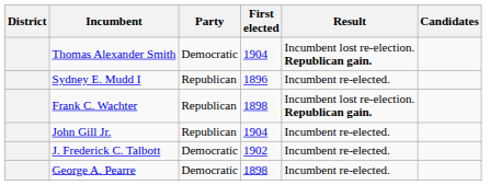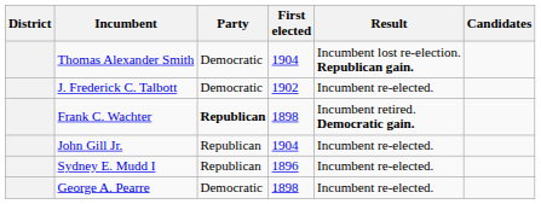 <table class=wikitable>
 <tr>
 <th>District</th>
 <th>Incumbent</th>
 <th>Party</th>
 <th>First<br>elected</th>
 <th>Result</th>
 <th>Candidates</th>
 </tr>
 <tr>
 <th></th>
 <td><a href='#'>Thomas Alexander Smith</a></td>
 <td>Democratic</td>
 <td><a href='#'>1904</a></td>
 <td>Incumbent lost re-election.<br>  <strong>Republican gain.</strong></td>
 <td nowrap></td>
 </tr>
 <tr>
 <th></th>
-<td><a href='#'>Sydney E. Mudd I</a></td>
-<td>Republican</td>
-<td><a href='#'>1896</a></td>
+<td><a href='#'>J. Frederick C. Talbott</a></td>
+<td>Democratic</td>
+<td><a href='#'>1902</a></td>
 <td>Incumbent re-elected.</td>
 <td nowrap></td>
 </tr>
 <tr>
 <th></th>
 <td><a href='#'>Frank C. Wachter</a></td>
-<td>Republican</td>
+<td><strong>Republican</strong></td>
 <td><a href='#'>1898</a></td>
-<td>Incumbent lost re-election.<br>  <strong>Republican gain.</strong></td>
+<td>Incumbent retired.<br>  <strong>Democratic gain.</strong></td>
 <td nowrap></td>
 </tr>
 <tr>
 <th></th>
 <td><a href='#'>John Gill Jr.</a></td>
 <td>Republican</td>
 <td><a href='#'>1904</a></td>
 <td>Incumbent re-elected.</td>
 <td nowrap></td>
 </tr>
 <tr>
 <th></th>
-<td><a href='#'>J. Frederick C. Talbott</a></td>
-<td>Democratic</td>
-<td><a href='#'>1902</a></td>
+<td><a href='#'>Sydney E. Mudd I</a></td>
+<td>Republican</td>
+<td><a href='#'>1896</a></td>
 <td>Incumbent re-elected.</td>
 <td nowrap></td>
 </tr>
 <tr>
 <th></th>
 <td><a href='#'>George A. Pearre</a></td>
 <td>Democratic</td>
 <td><a href='#'>1898</a></td>
 <td>Incumbent re-elected.</td>
 <td nowrap></td>
 </tr>
 </table>
